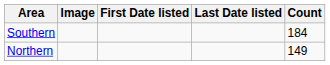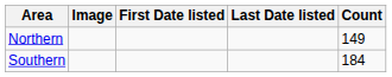 <table class="wikitable sortable">
 <tr>
 <th scope="col" ><strong>Area</strong></th>
 <th scope="col" class="unsortable" ><strong>Image</strong></th>
 <th scope="col" ><strong>First Date listed</strong></th>
 <th scope="col" ><strong>Last Date listed</strong></th>
 <th scope="col" ><strong>Count</strong></th>
 </tr>
 <tr>
+<td><a href='#'>Northern</a></td>
+<td></td>
+<td></td>
+<td></td>
+<td>149</td>
+</tr>
+<tr>
 <td><a href='#'>Southern</a></td>
 <td></td>
 <td></td>
 <td></td>
 <td>184</td>
 </tr>
-<tr>
-<td><a href='#'>Northern</a></td>
-<td></td>
-<td></td>
-<td></td>
-<td>149</td>
-</tr>
 </table>
